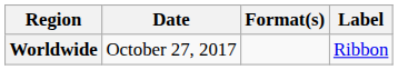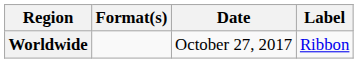 <table class="wikitable plainrowheaders">
 <tr>
 <th scope="col">Region</th>
+<th scope="col">Format(s)</th>
 <th scope="col">Date</th>
-<th scope="col">Format(s)</th>
 <th scope="col">Label</th>
 </tr>
 <tr>
 <th scope="row">Worldwide</th>
+<td></td>
 <td>October 27, 2017</td>
-<td></td>
 <td><a href='#'>Ribbon</a></td>
 </tr>
 </table>
